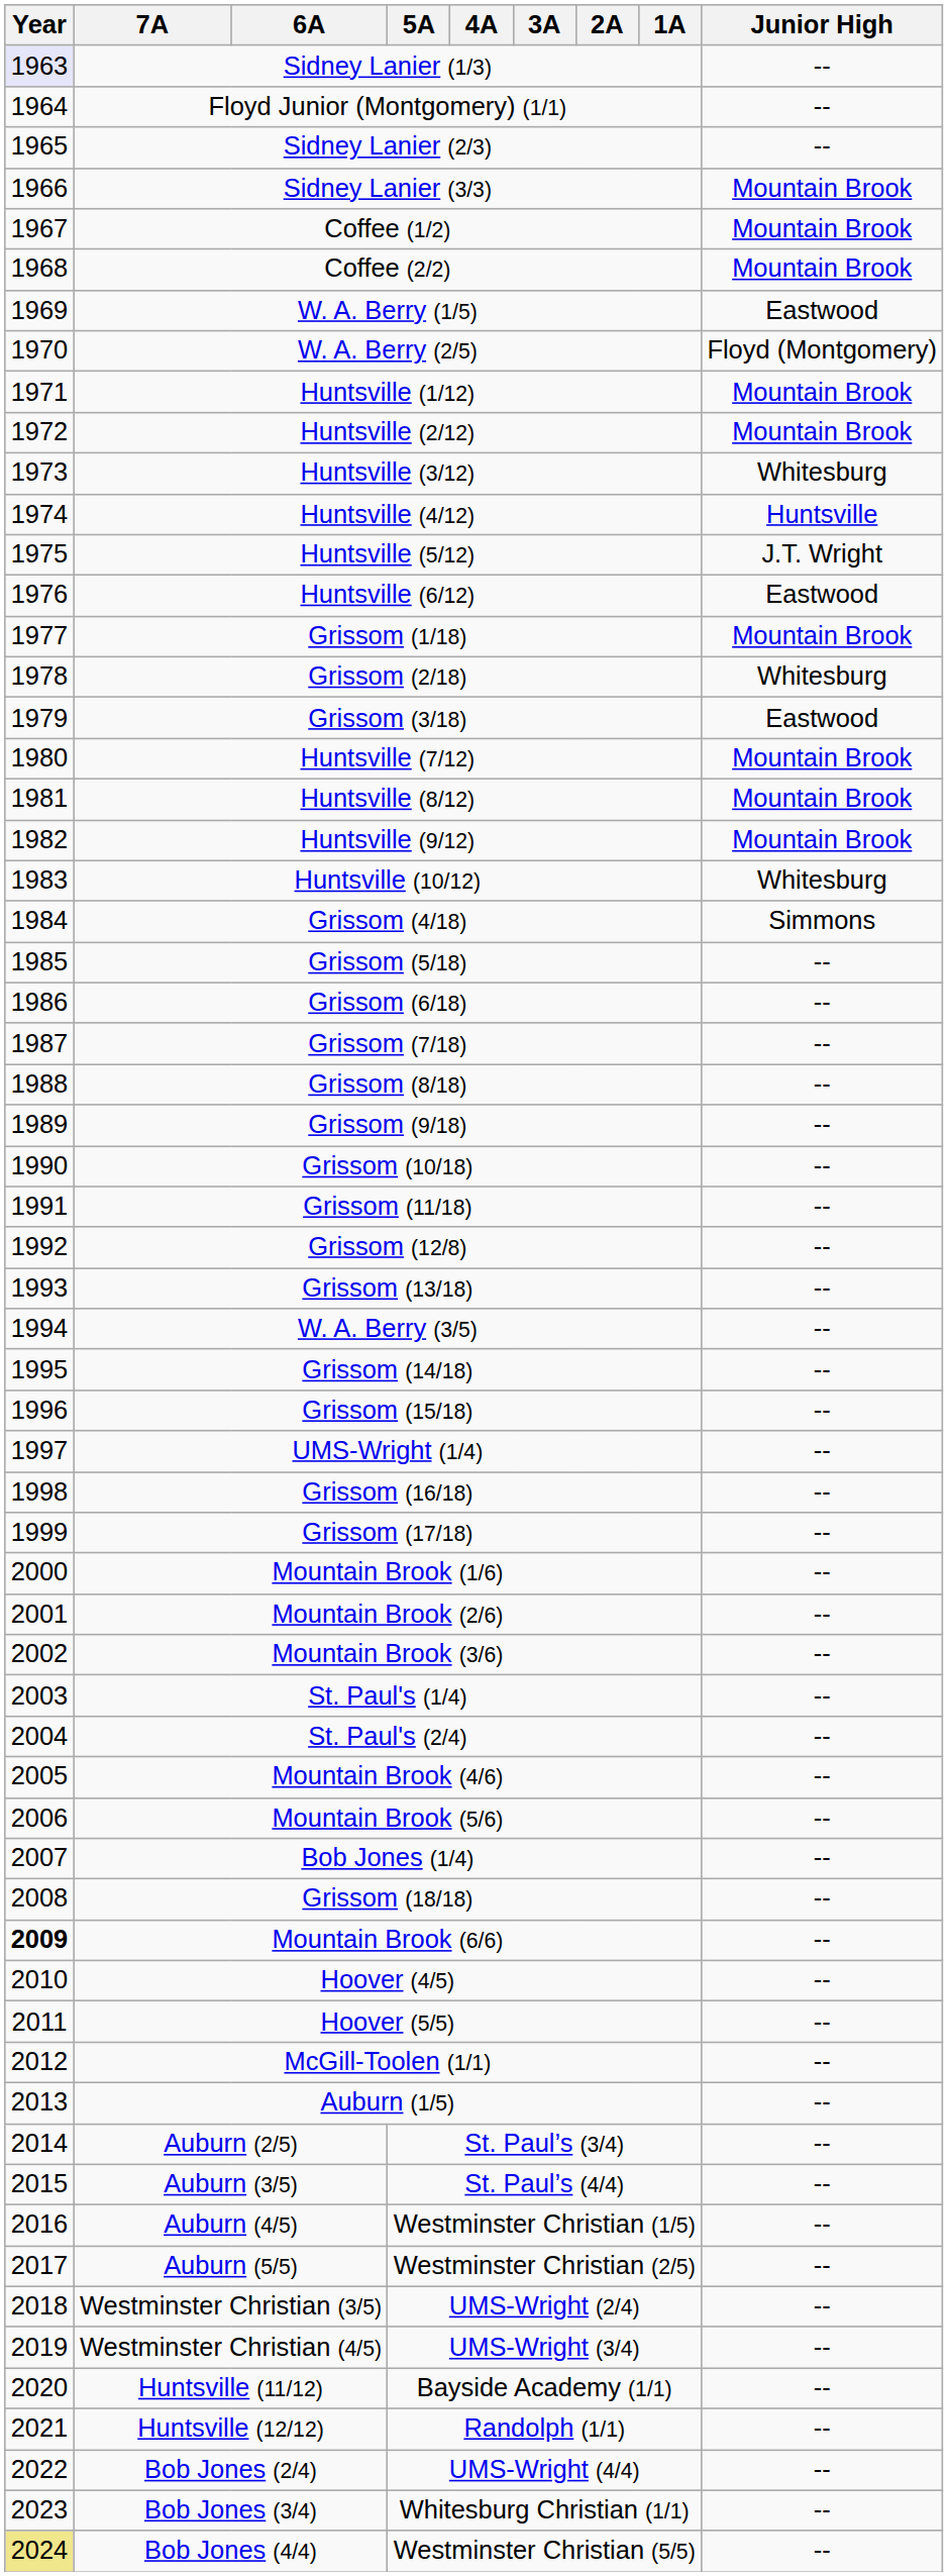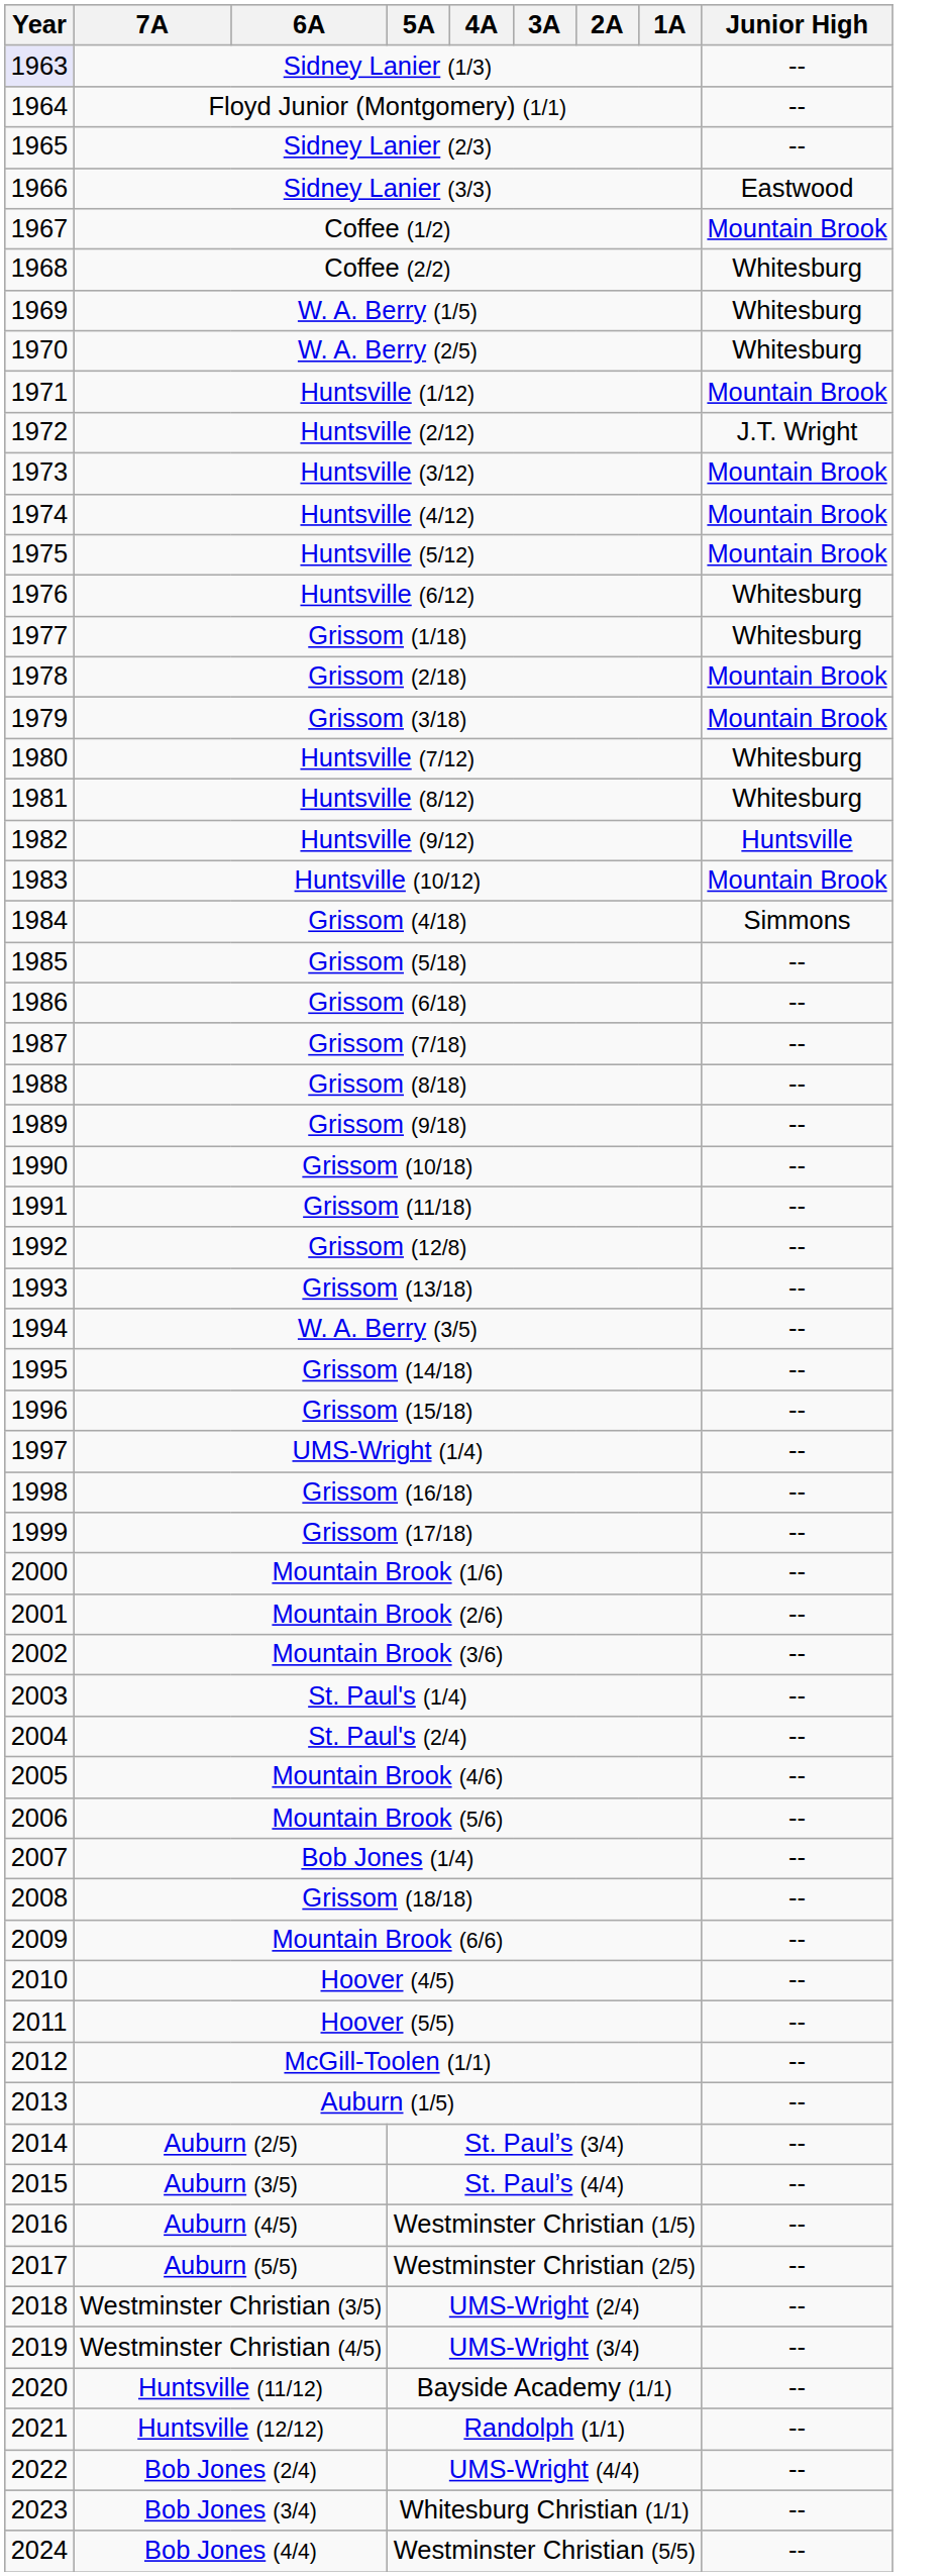 <table class="wikitable" style="text-align:center">
 <tr>
 <th>Year</th>
 <th>7A</th>
 <th>6A</th>
 <th>5A</th>
 <th>4A</th>
 <th>3A</th>
 <th>2A</th>
 <th>1A</th>
 <th>Junior High</th>
 </tr>
 <tr>
 <td style="background: lavender;">1963</td>
 <td colspan="7"><a href='#'>Sidney Lanier</a> <small>(1/3)</small></td>
 <td>--</td>
 </tr>
 <tr>
 <td>1964</td>
 <td colspan="7">Floyd Junior (Montgomery) <small>(1/1)</small></td>
 <td>--</td>
 </tr>
 <tr>
 <td>1965</td>
 <td colspan="7"><a href='#'>Sidney Lanier</a> <small>(2/3)</small></td>
 <td>--</td>
 </tr>
 <tr>
 <td>1966</td>
 <td colspan="7"><a href='#'>Sidney Lanier</a> <small>(3/3)</small></td>
-<td><a href='#'>Mountain Brook</a></td>
+<td>Eastwood</td>
 </tr>
 <tr>
 <td>1967</td>
 <td colspan="7">Coffee <small>(1/2)</small></td>
 <td><a href='#'>Mountain Brook</a></td>
 </tr>
 <tr>
 <td>1968</td>
 <td colspan="7">Coffee <small>(2/2)</small></td>
-<td><a href='#'>Mountain Brook</a></td>
+<td>Whitesburg</td>
 </tr>
 <tr>
 <td>1969</td>
 <td colspan="7"><a href='#'>W. A. Berry</a> <small>(1/5)</small></td>
-<td>Eastwood</td>
+<td>Whitesburg</td>
 </tr>
 <tr>
 <td>1970</td>
 <td colspan="7"><a href='#'>W. A. Berry</a> <small>(2/5)</small></td>
-<td>Floyd (Montgomery)</td>
+<td>Whitesburg</td>
 </tr>
 <tr>
 <td>1971</td>
 <td colspan="7"><a href='#'>Huntsville</a> <small>(1/12)</small></td>
 <td><a href='#'>Mountain Brook</a></td>
 </tr>
 <tr>
 <td>1972</td>
 <td colspan="7"><a href='#'>Huntsville</a> <small>(2/12)</small></td>
-<td><a href='#'>Mountain Brook</a></td>
+<td>J.T. Wright</td>
 </tr>
 <tr>
 <td>1973</td>
 <td colspan="7"><a href='#'>Huntsville</a> <small>(3/12)</small></td>
-<td>Whitesburg</td>
+<td><a href='#'>Mountain Brook</a></td>
 </tr>
 <tr>
 <td>1974</td>
 <td colspan="7"><a href='#'>Huntsville</a> <small>(4/12)</small></td>
-<td><a href='#'>Huntsville</a></td>
+<td><a href='#'>Mountain Brook</a></td>
 </tr>
 <tr>
 <td>1975</td>
 <td colspan="7"><a href='#'>Huntsville</a> <small>(5/12)</small></td>
-<td>J.T. Wright</td>
+<td><a href='#'>Mountain Brook</a></td>
 </tr>
 <tr>
 <td>1976</td>
 <td colspan="7"><a href='#'>Huntsville</a> <small>(6/12)</small></td>
-<td>Eastwood</td>
+<td>Whitesburg</td>
 </tr>
 <tr>
 <td>1977</td>
 <td colspan="7"><a href='#'>Grissom</a> <small>(1/18)</small></td>
-<td><a href='#'>Mountain Brook</a></td>
+<td>Whitesburg</td>
 </tr>
 <tr>
 <td>1978</td>
 <td colspan="7"><a href='#'>Grissom</a> <small>(2/18)</small></td>
-<td>Whitesburg</td>
+<td><a href='#'>Mountain Brook</a></td>
 </tr>
 <tr>
 <td>1979</td>
 <td colspan="7"><a href='#'>Grissom</a> <small>(3/18)</small></td>
-<td>Eastwood</td>
+<td><a href='#'>Mountain Brook</a></td>
 </tr>
 <tr>
 <td>1980</td>
 <td colspan="7"><a href='#'>Huntsville</a> <small>(7/12)</small></td>
-<td><a href='#'>Mountain Brook</a></td>
+<td>Whitesburg</td>
 </tr>
 <tr>
 <td>1981</td>
 <td colspan="7"><a href='#'>Huntsville</a> <small>(8/12)</small></td>
-<td><a href='#'>Mountain Brook</a></td>
+<td>Whitesburg</td>
 </tr>
 <tr>
 <td>1982</td>
 <td colspan="7"><a href='#'>Huntsville</a> <small>(9/12)</small></td>
-<td><a href='#'>Mountain Brook</a></td>
+<td><a href='#'>Huntsville</a></td>
 </tr>
 <tr>
 <td>1983</td>
 <td colspan="7"><a href='#'>Huntsville</a> <small>(10/12)</small></td>
-<td>Whitesburg</td>
+<td><a href='#'>Mountain Brook</a></td>
 </tr>
 <tr>
 <td>1984</td>
 <td colspan="7"><a href='#'>Grissom</a> <small>(4/18)</small></td>
 <td>Simmons</td>
 </tr>
 <tr>
 <td>1985</td>
 <td colspan="7"><a href='#'>Grissom</a> <small>(5/18)</small></td>
 <td>--</td>
 </tr>
 <tr>
 <td>1986</td>
 <td colspan="7"><a href='#'>Grissom</a> <small>(6/18)</small></td>
 <td>--</td>
 </tr>
 <tr>
 <td>1987</td>
 <td colspan="7"><a href='#'>Grissom</a> <small>(7/18)</small></td>
 <td>--</td>
 </tr>
 <tr>
 <td>1988</td>
 <td colspan="7"><a href='#'>Grissom</a> <small>(8/18)</small></td>
 <td>--</td>
 </tr>
 <tr>
 <td>1989</td>
 <td colspan="7"><a href='#'>Grissom</a> <small>(9/18)</small></td>
 <td>--</td>
 </tr>
 <tr>
 <td>1990</td>
 <td colspan="7"><a href='#'>Grissom</a> <small>(10/18)</small></td>
 <td>--</td>
 </tr>
 <tr>
 <td>1991</td>
 <td colspan="7"><a href='#'>Grissom</a> <small>(11/18)</small></td>
 <td>--</td>
 </tr>
 <tr>
 <td>1992</td>
 <td colspan="7"><a href='#'>Grissom</a> <small>(12/8)</small></td>
 <td>--</td>
 </tr>
 <tr>
 <td>1993</td>
 <td colspan="7"><a href='#'>Grissom</a> <small>(13/18)</small></td>
 <td>--</td>
 </tr>
 <tr>
 <td>1994</td>
 <td colspan="7"><a href='#'>W. A. Berry</a> <small>(3/5)</small></td>
 <td>--</td>
 </tr>
 <tr>
 <td>1995</td>
 <td colspan="7"><a href='#'>Grissom</a> <small>(14/18)</small></td>
 <td>--</td>
 </tr>
 <tr>
 <td>1996</td>
 <td colspan="7"><a href='#'>Grissom</a> <small>(15/18)</small></td>
 <td>--</td>
 </tr>
 <tr>
 <td>1997</td>
 <td colspan="7"><a href='#'>UMS-Wright</a> <small>(1/4)</small></td>
 <td>--</td>
 </tr>
 <tr>
 <td>1998</td>
 <td colspan="7"><a href='#'>Grissom</a> <small>(16/18)</small></td>
 <td>--</td>
 </tr>
 <tr>
 <td>1999</td>
 <td colspan="7"><a href='#'>Grissom</a> <small>(17/18)</small></td>
 <td>--</td>
 </tr>
 <tr>
 <td>2000</td>
 <td colspan="7"><a href='#'>Mountain Brook</a> <small>(1/6)</small></td>
 <td>--</td>
 </tr>
 <tr>
 <td>2001</td>
 <td colspan="7"><a href='#'>Mountain Brook</a> <small>(2/6)</small></td>
 <td>--</td>
 </tr>
 <tr>
 <td>2002</td>
 <td colspan="7"><a href='#'>Mountain Brook</a> <small>(3/6)</small></td>
 <td>--</td>
 </tr>
 <tr>
 <td>2003</td>
 <td colspan="7"><a href='#'>St. Paul's</a> <small>(1/4)</small></td>
 <td>--</td>
 </tr>
 <tr>
 <td>2004</td>
 <td colspan="7"><a href='#'>St. Paul's</a> <small>(2/4)</small></td>
 <td>--</td>
 </tr>
 <tr>
 <td>2005</td>
 <td colspan="7"><a href='#'>Mountain Brook</a> <small>(4/6)</small></td>
 <td>--</td>
 </tr>
 <tr>
 <td>2006</td>
 <td colspan="7"><a href='#'>Mountain Brook</a> <small>(5/6)</small></td>
 <td>--</td>
 </tr>
 <tr>
 <td>2007</td>
 <td colspan="7"><a href='#'>Bob Jones</a> <small>(1/4)</small></td>
 <td>--</td>
 </tr>
 <tr>
 <td>2008</td>
 <td colspan="7"><a href='#'>Grissom</a> <small>(18/18)</small></td>
 <td>--</td>
 </tr>
 <tr>
-<td><strong>2009</strong></td>
+<td>2009</td>
 <td colspan="7"><a href='#'>Mountain Brook</a> <small>(6/6)</small></td>
 <td>--</td>
 </tr>
 <tr>
 <td>2010</td>
 <td colspan="7"><a href='#'>Hoover</a> <small>(4/5)</small></td>
 <td>--</td>
 </tr>
 <tr>
 <td>2011</td>
 <td colspan="7"><a href='#'>Hoover</a> <small>(5/5)</small></td>
 <td>--</td>
 </tr>
 <tr>
 <td>2012</td>
 <td colspan="7"><a href='#'>McGill-Toolen</a> <small>(1/1)</small></td>
 <td>--</td>
 </tr>
 <tr>
 <td>2013</td>
 <td colspan="7"><a href='#'>Auburn</a> <small>(1/5)</small></td>
 <td>--</td>
 </tr>
 <tr>
 <td>2014</td>
 <td colspan="2"><a href='#'>Auburn</a> <small>(2/5)</small></td>
 <td colspan="5"><a href='#'>St. Paul’s</a> <small>(3/4)</small></td>
 <td>--</td>
 </tr>
 <tr>
 <td>2015</td>
 <td colspan="2"><a href='#'>Auburn</a> <small>(3/5)</small></td>
 <td colspan="5"><a href='#'>St. Paul’s</a> <small>(4/4)</small></td>
 <td>--</td>
 </tr>
 <tr>
 <td>2016</td>
 <td colspan="2"><a href='#'>Auburn</a> <small>(4/5)</small></td>
 <td colspan="5">Westminster Christian <small>(1/5)</small></td>
 <td>--</td>
 </tr>
 <tr>
 <td>2017</td>
 <td colspan="2"><a href='#'>Auburn</a> <small>(5/5)</small></td>
 <td colspan="5">Westminster Christian <small>(2/5)</small></td>
 <td>--</td>
 </tr>
 <tr>
 <td>2018</td>
 <td colspan="2">Westminster Christian <small>(3/5)</small></td>
 <td colspan="5"><a href='#'>UMS-Wright</a> <small>(2/4)</small></td>
 <td>--</td>
 </tr>
 <tr>
 <td>2019</td>
 <td colspan="2">Westminster Christian <small>(4/5)</small></td>
 <td colspan="5"><a href='#'>UMS-Wright</a> <small>(3/4)</small></td>
 <td>--</td>
 </tr>
 <tr>
 <td>2020</td>
 <td colspan="2"><a href='#'>Huntsville</a> <small>(11/12)</small></td>
 <td colspan="5">Bayside Academy <small>(1/1)</small></td>
 <td>--</td>
 </tr>
 <tr>
 <td>2021</td>
 <td colspan="2"><a href='#'>Huntsville</a> <small>(12/12)</small></td>
 <td colspan="5"><a href='#'>Randolph</a> <small>(1/1)</small></td>
 <td>--</td>
 </tr>
 <tr>
 <td>2022</td>
 <td colspan="2"><a href='#'>Bob Jones</a> <small>(2/4)</small></td>
 <td colspan="5"><a href='#'>UMS-Wright</a> <small>(4/4)</small></td>
 <td>--</td>
 </tr>
 <tr>
 <td>2023</td>
 <td colspan="2"><a href='#'>Bob Jones</a> <small>(3/4)</small></td>
 <td colspan="5">Whitesburg Christian <small>(1/1)</small></td>
 <td>--</td>
 </tr>
 <tr>
-<td style="background: khaki;">2024</td>
+<td>2024</td>
 <td colspan="2"><a href='#'>Bob Jones</a> <small>(4/4)</small></td>
 <td colspan="5">Westminster Christian <small>(5/5)</small></td>
 <td>--</td>
 </tr>
 </table>
